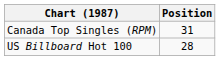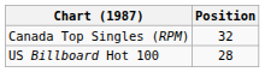 <table class="wikitable">
 <tr>
 <th>Chart (1987)</th>
 <th>Position</th>
 </tr>
 <tr>
 <td>Canada Top Singles (<em>RPM</em>)</td>
-<td style="text-align:center;">31</td>
+<td style="text-align:center;">32</td>
 </tr>
 <tr>
 <td>US <em>Billboard</em> Hot 100</td>
 <td style="text-align:center;">28</td>
 </tr>
 </table>
